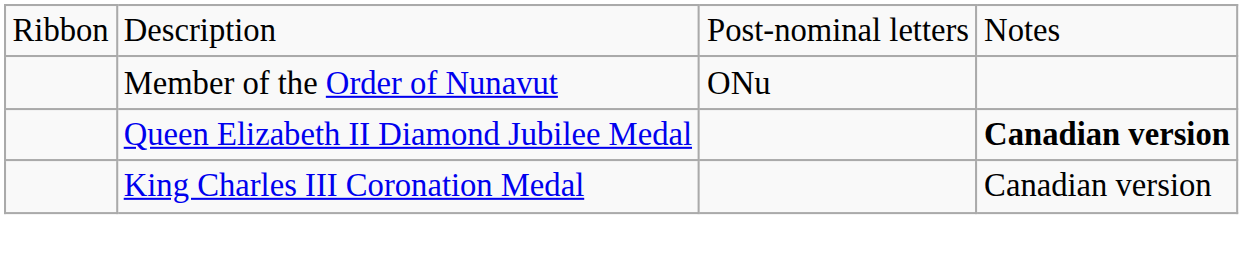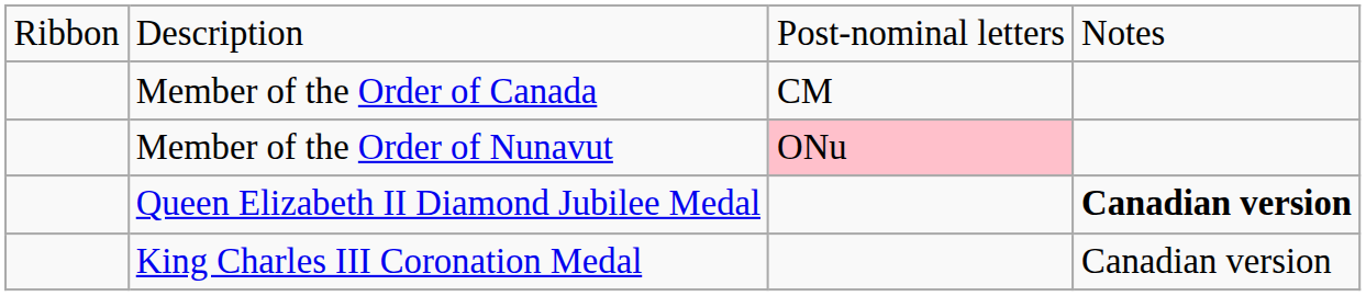 <table class="wikitable">
 <tr>
 <td>Ribbon</td>
 <td>Description</td>
 <td>Post-nominal letters</td>
 <td>Notes</td>
 </tr>
 <tr>
 <td></td>
+<td>Member of the <a href='#'>Order of Canada</a></td>
+<td>CM</td>
+<td></td>
+</tr>
+<tr>
+<td></td>
 <td>Member of the <a href='#'>Order of Nunavut</a></td>
-<td>ONu</td>
+<td style="background: pink;">ONu</td>
 <td></td>
 </tr>
 <tr>
 <td></td>
 <td><a href='#'>Queen Elizabeth II Diamond Jubilee Medal</a></td>
 <td></td>
 <td><strong> Canadian version</strong></td>
 </tr>
 <tr>
 <td></td>
 <td><a href='#'>King Charles III Coronation Medal</a></td>
 <td></td>
 <td>Canadian version</td>
 </tr>
 </table>
